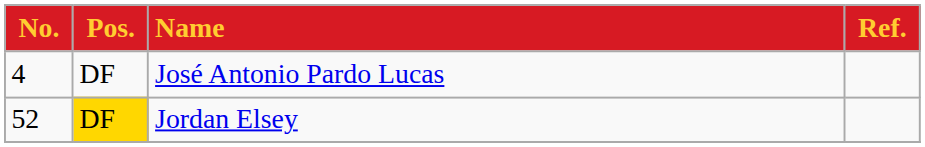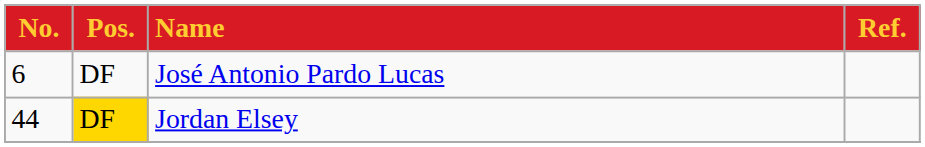 <table class="wikitable plainrowheaders sortable" style="text-align:left; font-size:90%; width:30%;">
 <tr>
 <th style="background:#d71a23; color:#ffcd31; text-align:center; width:1%;">No.</th>
 <th style="background:#d71a23; color:#ffcd31; text-align:center; width:1%;">Pos.</th>
 <th style="background:#d71a23; color:#ffcd31; text-align:left; width:30%;">Name</th>
 <th style="background:#d71a23; color:#ffcd31; text-align:center; width:1%;">Ref.</th>
 </tr>
 <tr>
-<td>4</td>
+<td>6</td>
 <td>DF</td>
 <td> <a href='#'>José Antonio Pardo Lucas</a></td>
 <td></td>
 </tr>
 <tr>
-<td>52</td>
+<td>44</td>
 <td style="background: gold;">DF</td>
 <td> <a href='#'>Jordan Elsey</a></td>
 <td></td>
 </tr>
 <tr>
 </tr>
 </table>
